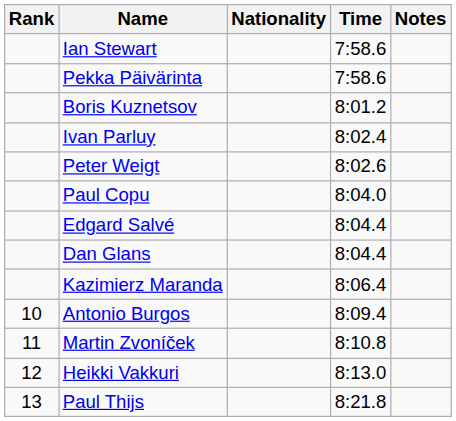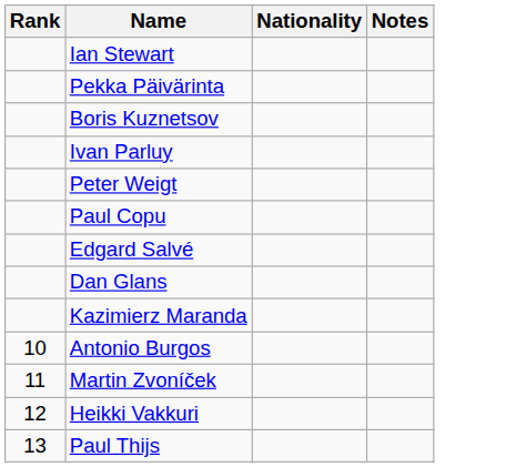 <table class="wikitable sortable" style="text-align:center">
 <tr>
 <th>Rank</th>
 <th>Name</th>
 <th>Nationality</th>
-<th>Time</th>
 <th>Notes</th>
 </tr>
 <tr>
 <td></td>
 <td align="left"><a href='#'>Ian Stewart</a></td>
 <td align=left></td>
-<td>7:58.6</td>
 <td></td>
 </tr>
 <tr>
 <td></td>
 <td align="left"><a href='#'>Pekka Päivärinta</a></td>
 <td align=left></td>
-<td>7:58.6</td>
 <td></td>
 </tr>
 <tr>
 <td></td>
 <td align="left"><a href='#'>Boris Kuznetsov</a></td>
 <td align=left></td>
-<td>8:01.2</td>
 <td></td>
 </tr>
 <tr>
 <td></td>
 <td align="left"><a href='#'>Ivan Parluy</a></td>
 <td align=left></td>
-<td>8:02.4</td>
 <td></td>
 </tr>
 <tr>
 <td></td>
 <td align="left"><a href='#'>Peter Weigt</a></td>
 <td align=left></td>
-<td>8:02.6</td>
 <td></td>
 </tr>
 <tr>
 <td></td>
 <td align="left"><a href='#'>Paul Copu</a></td>
 <td align=left></td>
-<td>8:04.0</td>
 <td></td>
 </tr>
 <tr>
 <td></td>
 <td align="left"><a href='#'>Edgard Salvé</a></td>
 <td align=left></td>
-<td>8:04.4</td>
 <td></td>
 </tr>
 <tr>
 <td></td>
 <td align="left"><a href='#'>Dan Glans</a></td>
 <td align=left></td>
-<td>8:04.4</td>
 <td></td>
 </tr>
 <tr>
 <td></td>
 <td align="left"><a href='#'>Kazimierz Maranda</a></td>
 <td align=left></td>
-<td>8:06.4</td>
 <td></td>
 </tr>
 <tr>
 <td>10</td>
 <td align="left"><a href='#'>Antonio Burgos</a></td>
 <td align=left></td>
-<td>8:09.4</td>
 <td></td>
 </tr>
 <tr>
 <td>11</td>
 <td align="left"><a href='#'>Martin Zvoníček</a></td>
 <td align=left></td>
-<td>8:10.8</td>
 <td></td>
 </tr>
 <tr>
 <td>12</td>
 <td align="left"><a href='#'>Heikki Vakkuri</a></td>
 <td align=left></td>
-<td>8:13.0</td>
 <td></td>
 </tr>
 <tr>
 <td>13</td>
 <td align="left"><a href='#'>Paul Thijs</a></td>
 <td align=left></td>
-<td>8:21.8</td>
 <td></td>
 </tr>
 </table>
